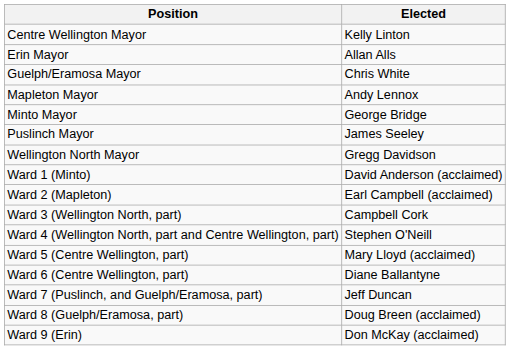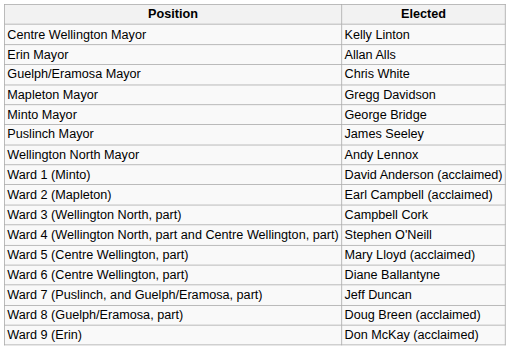 <table class="wikitable">
 <tr>
 <th>Position</th>
 <th>Elected</th>
 </tr>
 <tr>
 <td>Centre Wellington Mayor</td>
 <td>Kelly Linton</td>
 </tr>
 <tr>
 <td>Erin Mayor</td>
 <td>Allan Alls</td>
 </tr>
 <tr>
 <td>Guelph/Eramosa Mayor</td>
 <td>Chris White</td>
 </tr>
 <tr>
 <td>Mapleton Mayor</td>
-<td>Andy Lennox</td>
+<td>Gregg Davidson</td>
 </tr>
 <tr>
 <td>Minto Mayor</td>
 <td>George Bridge</td>
 </tr>
 <tr>
 <td>Puslinch Mayor</td>
 <td>James Seeley</td>
 </tr>
 <tr>
 <td>Wellington North Mayor</td>
-<td>Gregg Davidson</td>
+<td>Andy Lennox</td>
 </tr>
 <tr>
 <td>Ward 1 (Minto)</td>
 <td>David Anderson (acclaimed)</td>
 </tr>
 <tr>
 <td>Ward 2 (Mapleton)</td>
 <td>Earl Campbell (acclaimed)</td>
 </tr>
 <tr>
 <td>Ward 3 (Wellington North, part)</td>
 <td>Campbell Cork</td>
 </tr>
 <tr>
 <td>Ward 4 (Wellington North, part and Centre Wellington, part)</td>
 <td>Stephen O'Neill</td>
 </tr>
 <tr>
 <td>Ward 5 (Centre Wellington, part)</td>
 <td>Mary Lloyd (acclaimed)</td>
 </tr>
 <tr>
 <td>Ward 6 (Centre Wellington, part)</td>
 <td>Diane Ballantyne</td>
 </tr>
 <tr>
 <td>Ward 7 (Puslinch, and Guelph/Eramosa, part)</td>
 <td>Jeff Duncan</td>
 </tr>
 <tr>
 <td>Ward 8 (Guelph/Eramosa, part)</td>
 <td>Doug Breen (acclaimed)</td>
 </tr>
 <tr>
 <td>Ward 9 (Erin)</td>
 <td>Don McKay (acclaimed)</td>
 </tr>
 </table>
